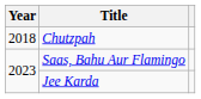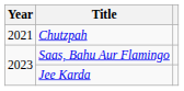 <table class="wikitable plainrowheaders sortable">
 <tr>
 <th scope="col">Year</th>
 <th scope="col">Title</th>
 <th scope="col" class="unsortable"></th>
 </tr>
 <tr>
-<td>2018</td>
+<td>2021</td>
 <td><em><a href='#'>Chutzpah</a></em></td>
 <td></td>
 </tr>
 <tr>
 <td rowspan = "2">2023</td>
 <td><em><a href='#'>Saas, Bahu Aur Flamingo</a></em></td>
 <td></td>
 </tr>
 <tr>
 <td><em><a href='#'>Jee Karda</a></em></td>
 <td></td>
 </tr>
 </table>
